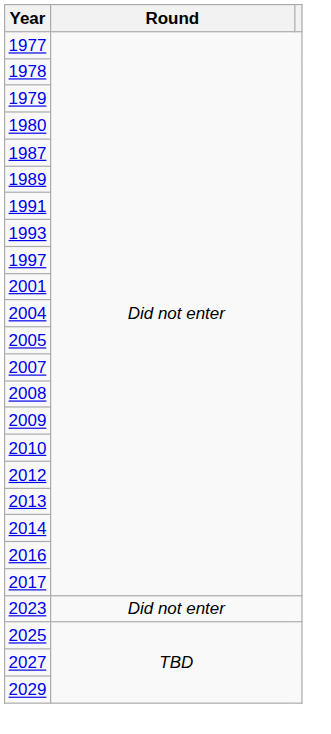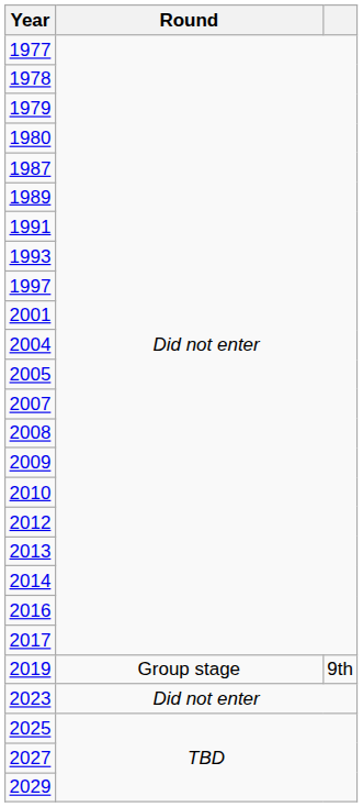 <table class="wikitable" style="text-align: center; font-size:90%">
 <tr>
 <th>Year</th>
 <th style="width:200px">Round</th>
 <th></th>
 </tr>
 <tr>
 <td><a href='#'>1977</a></td>
 <td colspan="2" rowspan="21"><em>Did not enter</em></td>
 </tr>
 <tr>
 <td><a href='#'>1978</a></td>
 </tr>
 <tr>
 <td><a href='#'>1979</a></td>
 </tr>
 <tr>
 <td><a href='#'>1980</a></td>
 </tr>
 <tr>
 <td><a href='#'>1987</a></td>
 </tr>
 <tr>
 <td><a href='#'>1989</a></td>
 </tr>
 <tr>
 <td><a href='#'>1991</a></td>
 </tr>
 <tr>
 <td><a href='#'>1993</a></td>
 </tr>
 <tr>
 <td><a href='#'>1997</a></td>
 </tr>
 <tr>
 <td><a href='#'>2001</a></td>
 </tr>
 <tr>
 <td><a href='#'>2004</a></td>
 </tr>
 <tr>
 <td><a href='#'>2005</a></td>
 </tr>
 <tr>
 <td><a href='#'>2007</a></td>
 </tr>
 <tr>
 <td><a href='#'>2008</a></td>
 </tr>
 <tr>
 <td><a href='#'>2009</a></td>
 </tr>
 <tr>
 <td><a href='#'>2010</a></td>
 </tr>
 <tr>
 <td><a href='#'>2012</a></td>
 </tr>
 <tr>
 <td><a href='#'>2013</a></td>
 </tr>
 <tr>
 <td><a href='#'>2014</a></td>
 </tr>
 <tr>
 <td><a href='#'>2016</a></td>
 </tr>
 <tr>
 <td><a href='#'>2017</a></td>
 </tr>
 <tr>
+<td><a href='#'>2019</a></td>
+<td>Group stage</td>
+<td>9th</td>
+</tr>
+<tr>
 <td><a href='#'>2023</a></td>
 <td colspan="2"><em>Did not enter</em></td>
 </tr>
 <tr>
 <td><a href='#'>2025</a></td>
 <td colspan="2" rowspan="3"><em>TBD</em></td>
 </tr>
 <tr>
 <td><a href='#'>2027</a></td>
 </tr>
 <tr>
 <td><a href='#'>2029</a></td>
 </tr>
 </table>
